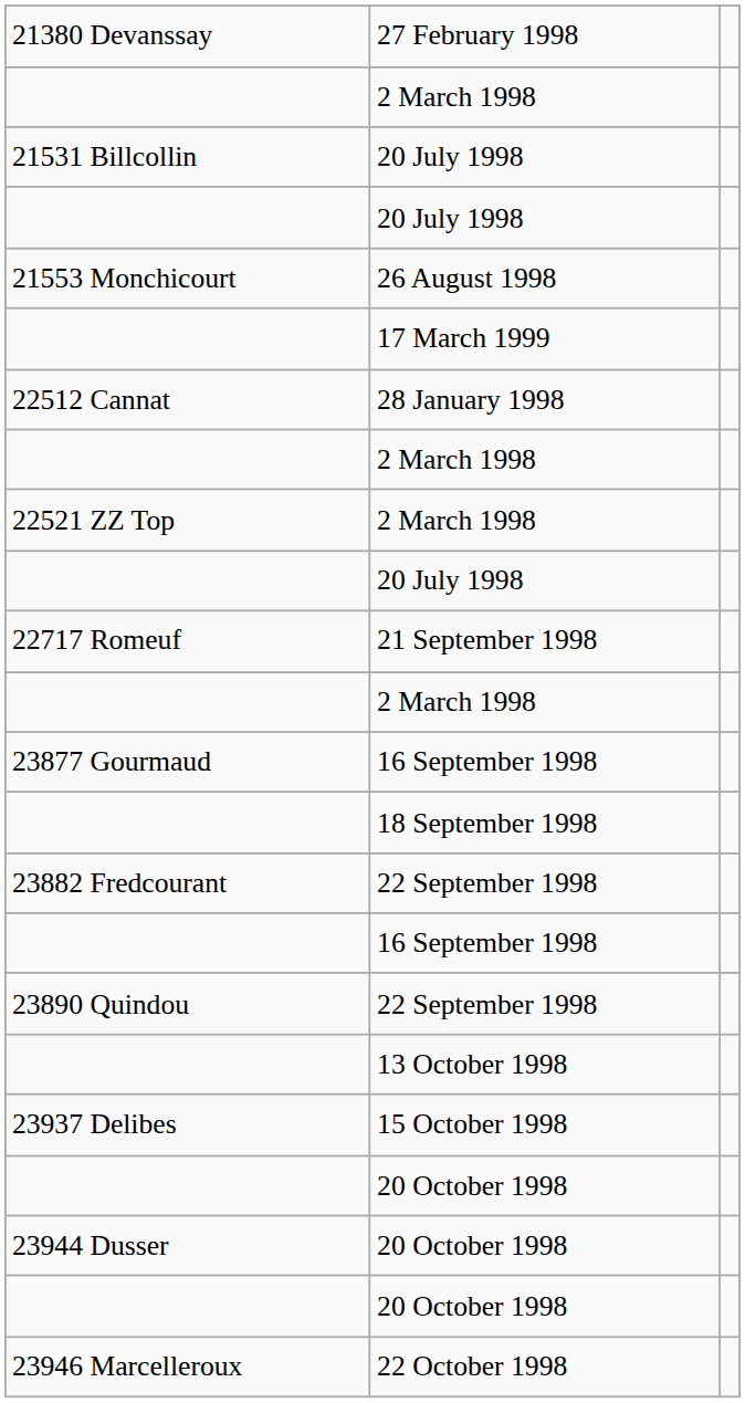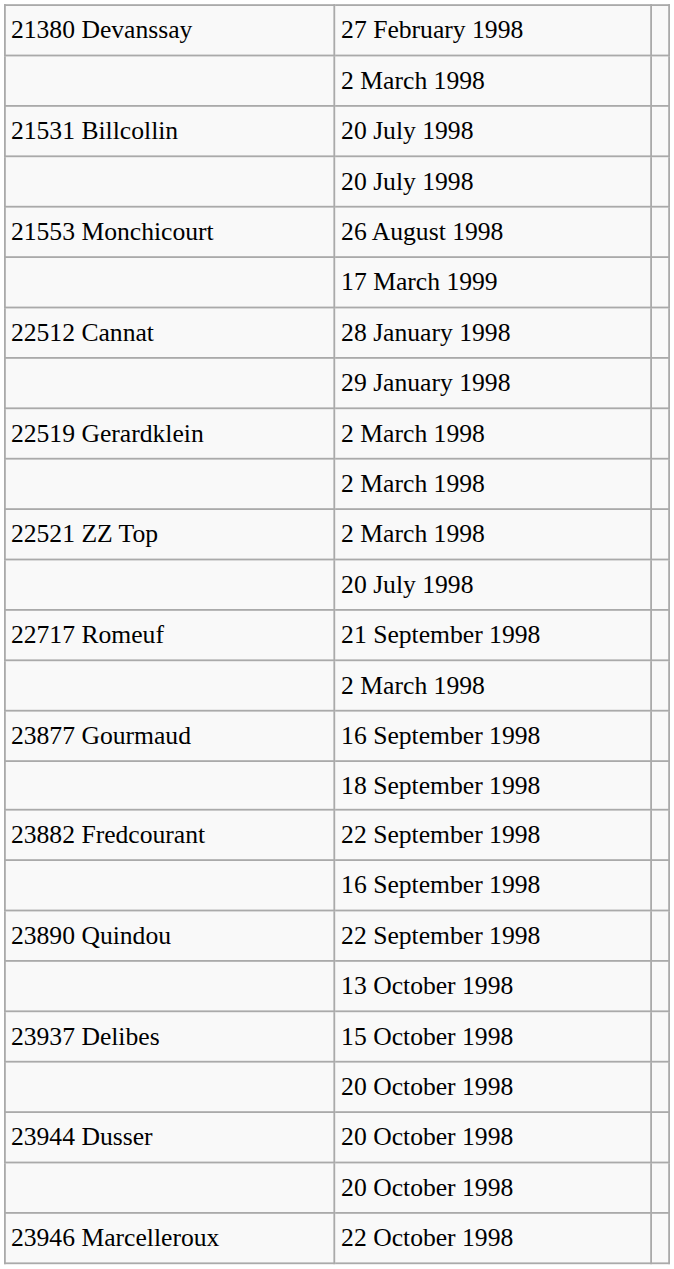 <table class="wikitable" style="font-size: 89%; float: left; width: 26em; margin-right: 1em; height: 700px">
 <tr>
 <td>21380 Devanssay</td>
 <td>27 February 1998</td>
 <td></td>
 </tr>
 <tr>
 <td></td>
 <td>2 March 1998</td>
 <td></td>
 </tr>
 <tr>
 <td>21531 Billcollin</td>
 <td>20 July 1998</td>
 <td></td>
 </tr>
 <tr>
 <td></td>
 <td>20 July 1998</td>
 <td></td>
 </tr>
 <tr>
 <td>21553 Monchicourt</td>
 <td>26 August 1998</td>
 <td></td>
 </tr>
 <tr>
 <td></td>
 <td>17 March 1999</td>
 <td></td>
 </tr>
 <tr>
 <td>22512 Cannat</td>
 <td>28 January 1998</td>
+<td></td>
+</tr>
+<tr>
+<td></td>
+<td>29 January 1998</td>
+<td></td>
+</tr>
+<tr>
+<td>22519 Gerardklein</td>
+<td>2 March 1998</td>
 <td></td>
 </tr>
 <tr>
 <td></td>
 <td>2 March 1998</td>
 <td></td>
 </tr>
 <tr>
 <td>22521 ZZ Top</td>
 <td>2 March 1998</td>
 <td></td>
 </tr>
 <tr>
 <td></td>
 <td>20 July 1998</td>
 <td></td>
 </tr>
 <tr>
 <td>22717 Romeuf</td>
 <td>21 September 1998</td>
 <td></td>
 </tr>
 <tr>
 <td></td>
 <td>2 March 1998</td>
 <td></td>
 </tr>
 <tr>
 <td>23877 Gourmaud</td>
 <td>16 September 1998</td>
 <td></td>
 </tr>
 <tr>
 <td></td>
 <td>18 September 1998</td>
 <td></td>
 </tr>
 <tr>
 <td>23882 Fredcourant</td>
 <td>22 September 1998</td>
 <td></td>
 </tr>
 <tr>
 <td></td>
 <td>16 September 1998</td>
 <td></td>
 </tr>
 <tr>
 <td>23890 Quindou</td>
 <td>22 September 1998</td>
 <td></td>
 </tr>
 <tr>
 <td></td>
 <td>13 October 1998</td>
 <td></td>
 </tr>
 <tr>
 <td>23937 Delibes</td>
 <td>15 October 1998</td>
 <td></td>
 </tr>
 <tr>
 <td></td>
 <td>20 October 1998</td>
 <td></td>
 </tr>
 <tr>
 <td>23944 Dusser</td>
 <td>20 October 1998</td>
 <td></td>
 </tr>
 <tr>
 <td></td>
 <td>20 October 1998</td>
 <td></td>
 </tr>
 <tr>
 <td>23946 Marcelleroux</td>
 <td>22 October 1998</td>
 <td></td>
 </tr>
 </table>
